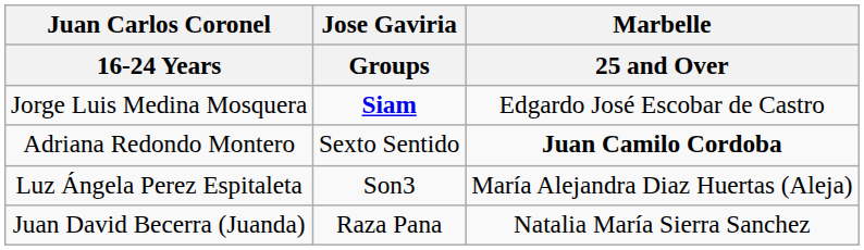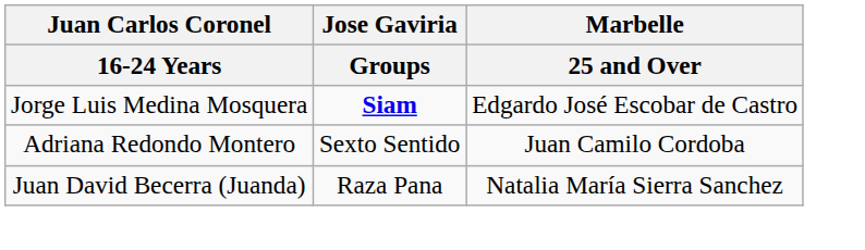 <table class="wikitable" style="text-align:center">
 <tr>
 <th>Juan Carlos Coronel</th>
 <th>Jose Gaviria</th>
 <th>Marbelle</th>
 </tr>
 <tr>
 <th>16-24 Years</th>
 <th>Groups</th>
 <th>25 and Over</th>
 </tr>
 <tr>
 <td>Jorge Luis Medina Mosquera</td>
 <td><strong><a href='#'>Siam</a></strong></td>
 <td>Edgardo José Escobar de Castro</td>
 </tr>
 <tr>
 <td>Adriana Redondo Montero</td>
 <td>Sexto Sentido</td>
-<td><strong>Juan Camilo Cordoba</strong></td>
-</tr>
-<tr>
-<td>Luz Ángela Perez Espitaleta</td>
-<td>Son3</td>
-<td>María Alejandra Diaz Huertas (Aleja)</td>
+<td>Juan Camilo Cordoba</td>
 </tr>
 <tr>
 <td>Juan David Becerra (Juanda)</td>
 <td>Raza Pana</td>
 <td>Natalia María Sierra Sanchez</td>
 </tr>
 </table>
